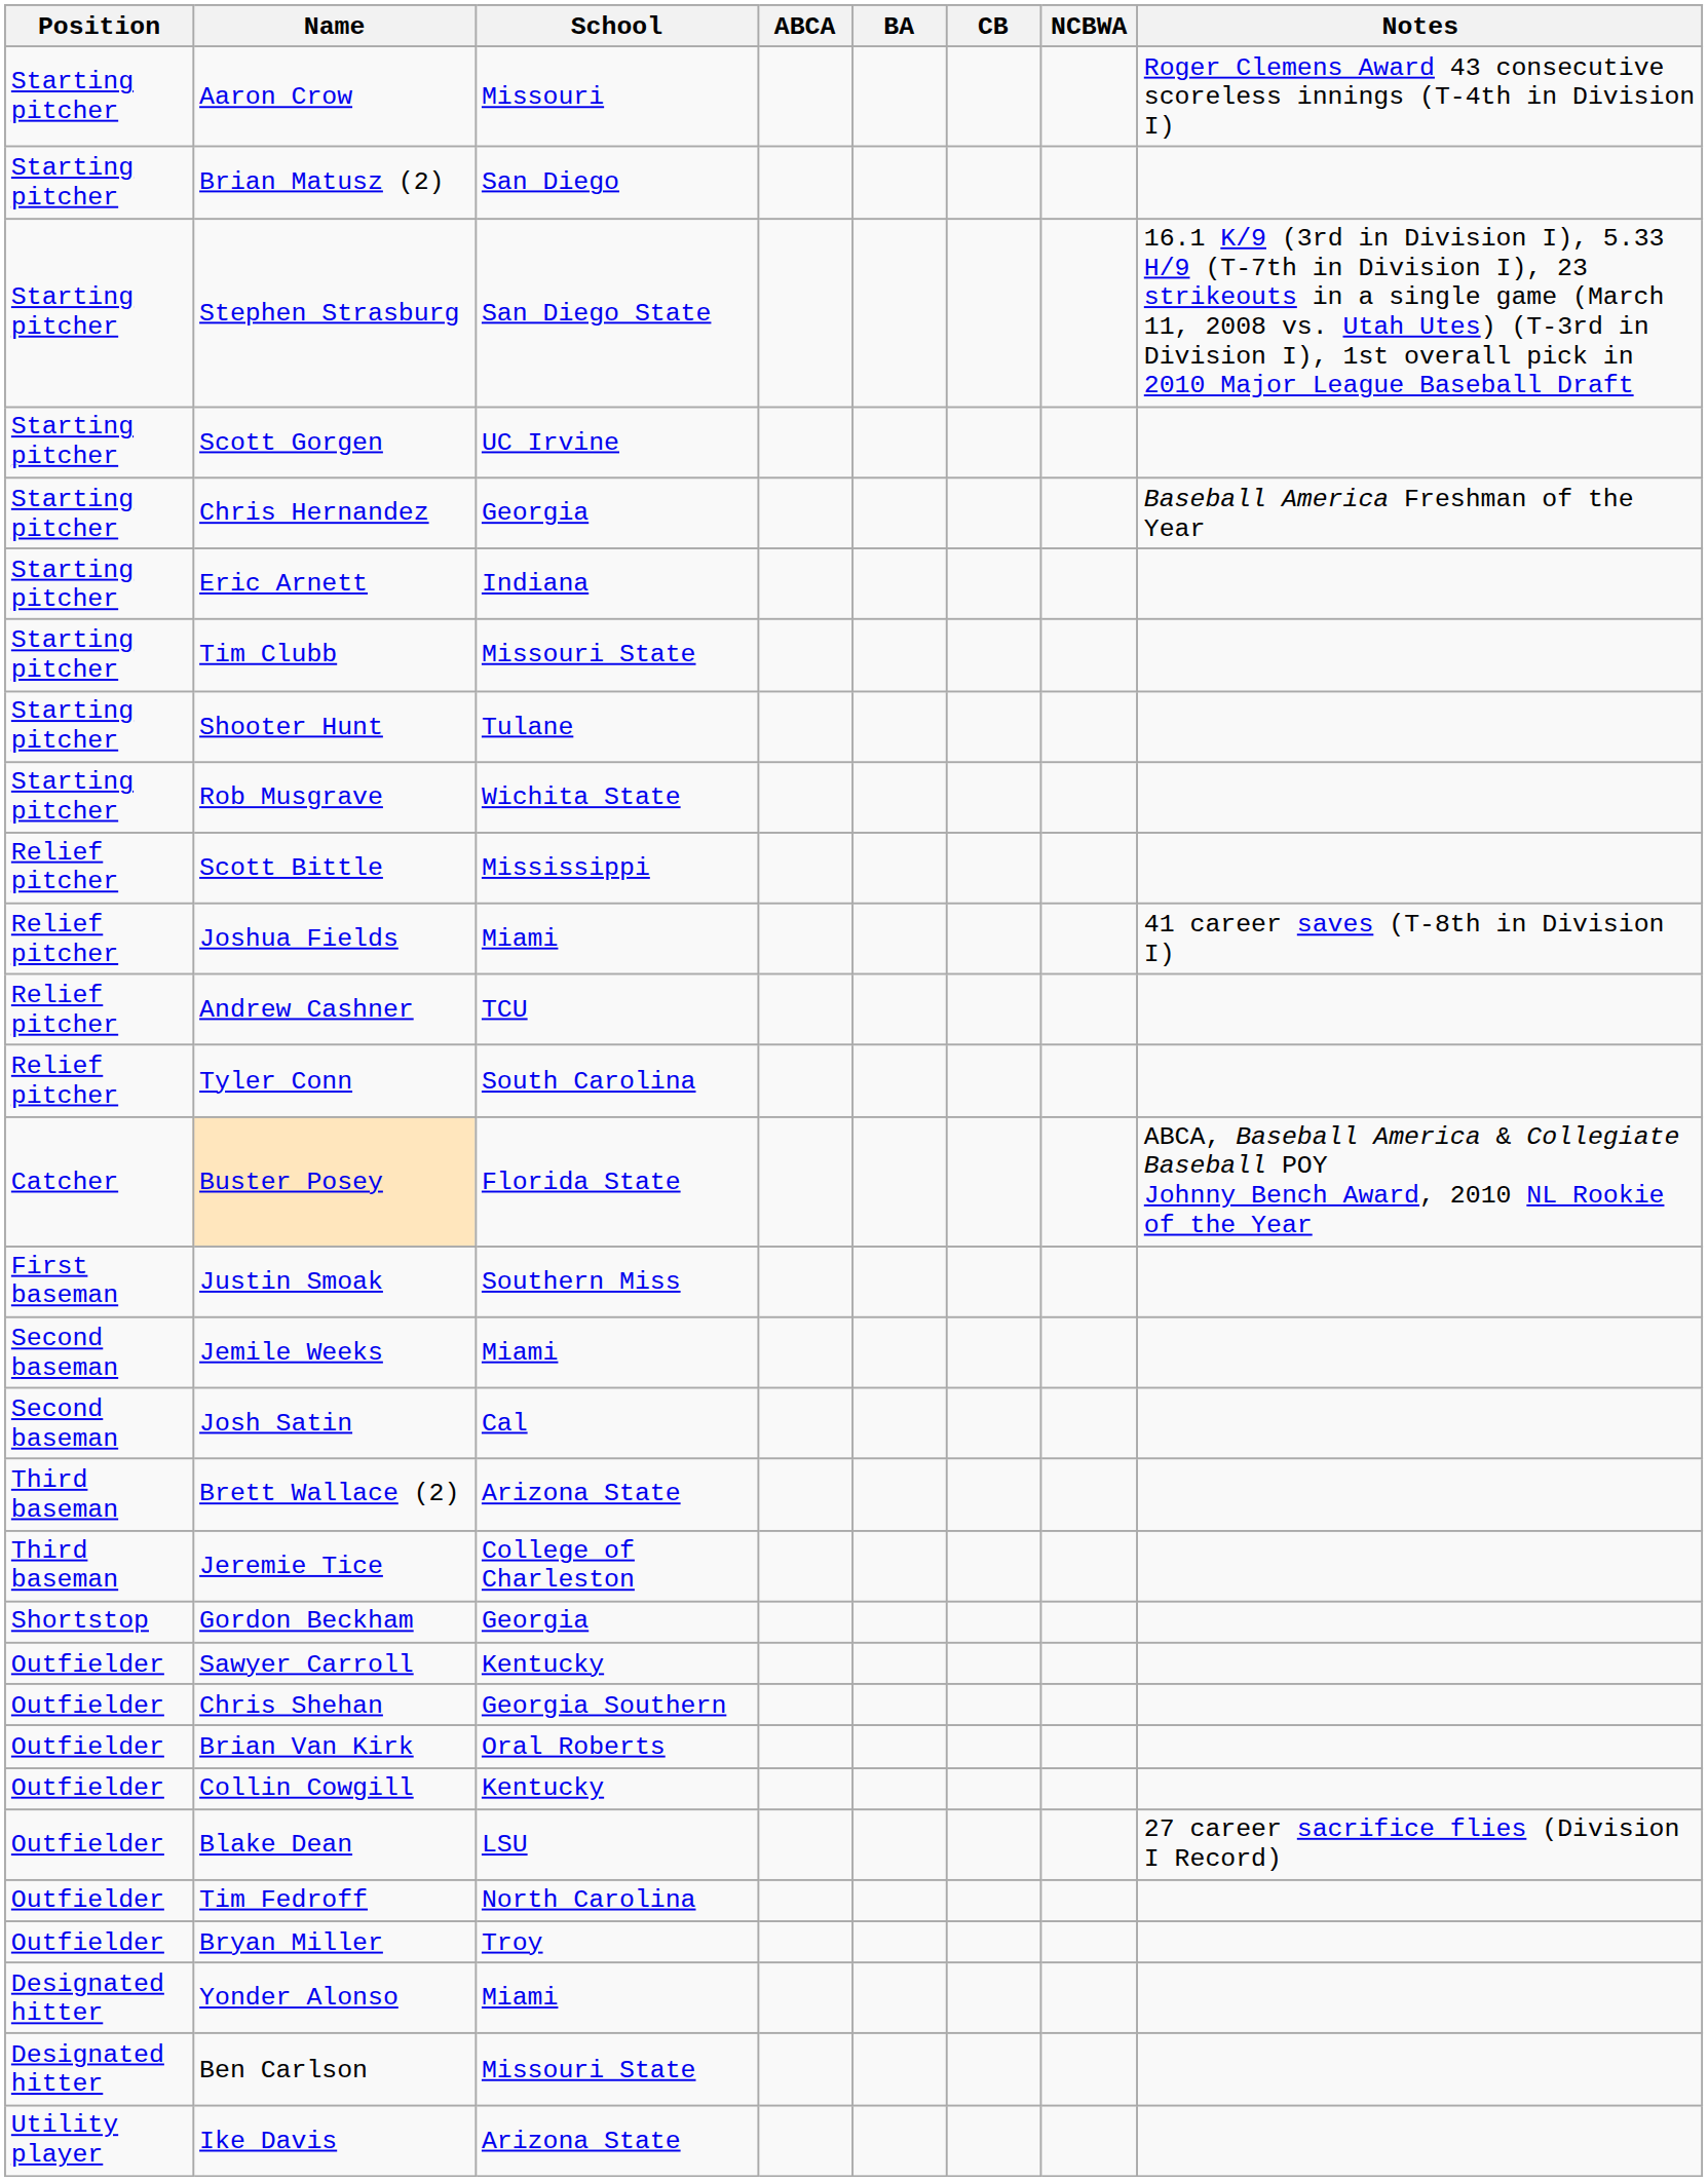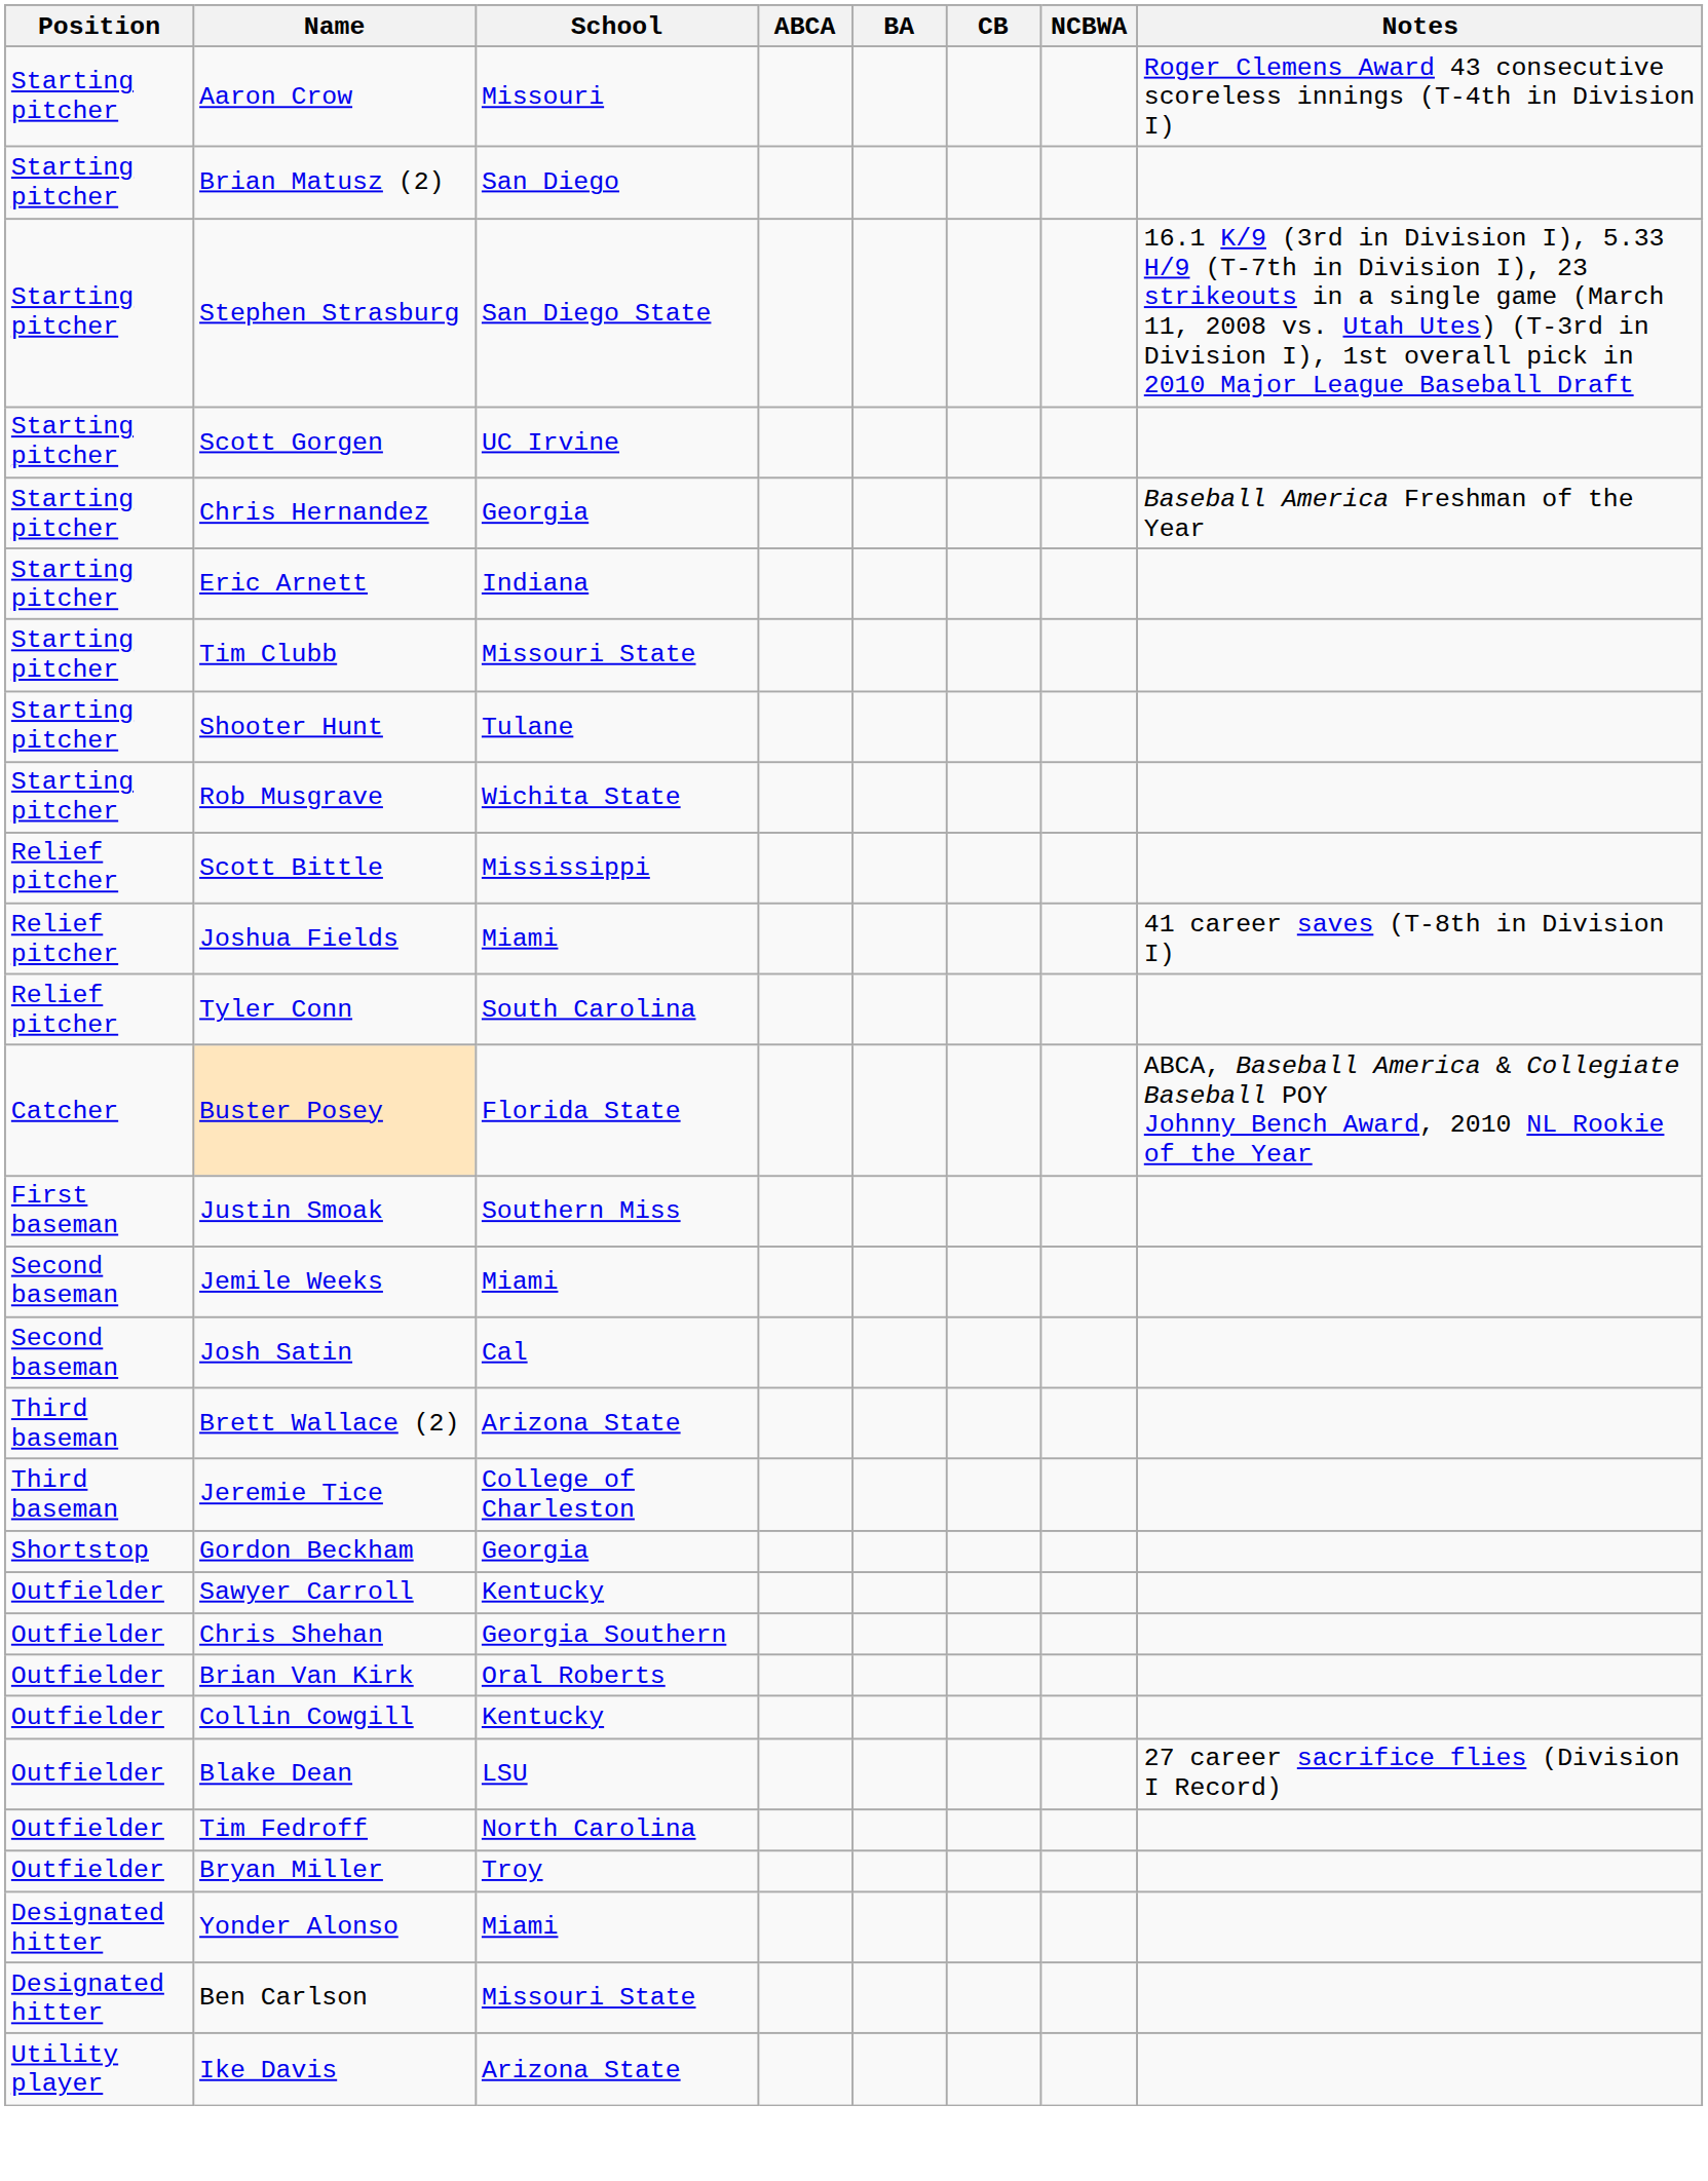 <table class="wikitable sortable" style="width:98%;">
 <tr>
 <th width=10%>Position</th>
 <th width=15%>Name</th>
 <th width=15%>School</th>
 <th width=5%>ABCA</th>
 <th width=5%>BA</th>
 <th width=5%>CB</th>
 <th width=5%>NCBWA</th>
 <th width=30% class="unsortable">Notes</th>
 </tr>
 <tr>
 <td><a href='#'>Starting pitcher</a></td>
 <td><a href='#'>Aaron Crow</a></td>
 <td><a href='#'>Missouri</a></td>
 <td></td>
 <td></td>
 <td></td>
 <td></td>
 <td><a href='#'>Roger Clemens Award</a> 43 consecutive scoreless innings (T-4th in Division I)</td>
 </tr>
 <tr>
 <td><a href='#'>Starting pitcher</a></td>
 <td><a href='#'>Brian Matusz</a> (2)</td>
 <td><a href='#'>San Diego</a></td>
 <td></td>
 <td></td>
 <td></td>
 <td></td>
 <td></td>
 </tr>
 <tr>
 <td><a href='#'>Starting pitcher</a></td>
 <td><a href='#'>Stephen Strasburg</a></td>
 <td><a href='#'>San Diego State</a></td>
 <td></td>
 <td></td>
 <td></td>
 <td></td>
 <td>16.1 <a href='#'>K/9</a> (3rd in Division I), 5.33 <a href='#'>H/9</a> (T-7th in Division I), 23 <a href='#'>strikeouts</a> in a single game (March 11, 2008 vs. <a href='#'>Utah Utes</a>) (T-3rd in Division I), 1st overall pick in <a href='#'>2010 Major League Baseball Draft</a></td>
 </tr>
 <tr>
 <td><a href='#'>Starting pitcher</a></td>
 <td><a href='#'>Scott Gorgen</a></td>
 <td><a href='#'>UC Irvine</a></td>
 <td></td>
 <td></td>
 <td></td>
 <td></td>
 <td></td>
 </tr>
 <tr>
 <td><a href='#'>Starting pitcher</a></td>
 <td><a href='#'>Chris Hernandez</a></td>
 <td><a href='#'>Georgia</a></td>
 <td></td>
 <td></td>
 <td></td>
 <td></td>
 <td><em>Baseball America</em> Freshman of the Year</td>
 </tr>
 <tr>
 <td><a href='#'>Starting pitcher</a></td>
 <td><a href='#'>Eric Arnett</a></td>
 <td><a href='#'>Indiana</a></td>
 <td></td>
 <td></td>
 <td></td>
 <td></td>
 <td></td>
 </tr>
 <tr>
 <td><a href='#'>Starting pitcher</a></td>
 <td><a href='#'>Tim Clubb</a></td>
 <td><a href='#'>Missouri State</a></td>
 <td></td>
 <td></td>
 <td></td>
 <td></td>
 <td></td>
 </tr>
 <tr>
 <td><a href='#'>Starting pitcher</a></td>
 <td><a href='#'>Shooter Hunt</a></td>
 <td><a href='#'>Tulane</a></td>
 <td></td>
 <td></td>
 <td></td>
 <td></td>
 <td></td>
 </tr>
 <tr>
 <td><a href='#'>Starting pitcher</a></td>
 <td><a href='#'>Rob Musgrave</a></td>
 <td><a href='#'>Wichita State</a></td>
 <td></td>
 <td></td>
 <td></td>
 <td></td>
 <td></td>
 </tr>
 <tr>
 <td><a href='#'>Relief pitcher</a></td>
 <td><a href='#'>Scott Bittle</a></td>
 <td><a href='#'>Mississippi</a></td>
 <td></td>
 <td></td>
 <td></td>
 <td></td>
 <td></td>
 </tr>
 <tr>
 <td><a href='#'>Relief pitcher</a></td>
 <td><a href='#'>Joshua Fields</a></td>
 <td><a href='#'>Miami</a></td>
 <td></td>
 <td></td>
 <td></td>
 <td></td>
 <td>41 career <a href='#'>saves</a> (T-8th in Division I)</td>
-</tr>
-<tr>
-<td><a href='#'>Relief pitcher</a></td>
-<td><a href='#'>Andrew Cashner</a></td>
-<td><a href='#'>TCU</a></td>
-<td></td>
-<td></td>
-<td></td>
-<td></td>
-<td></td>
 </tr>
 <tr>
 <td><a href='#'>Relief pitcher</a></td>
 <td><a href='#'>Tyler Conn</a></td>
 <td><a href='#'>South Carolina</a></td>
 <td></td>
 <td></td>
 <td></td>
 <td></td>
 <td></td>
 </tr>
 <tr>
 <td><a href='#'>Catcher</a></td>
 <td style="background-color:#FFE6BD"><a href='#'>Buster Posey</a></td>
 <td><a href='#'>Florida State</a></td>
 <td></td>
 <td></td>
 <td></td>
 <td></td>
 <td>ABCA, <em>Baseball America</em> & <em>Collegiate Baseball</em> POY<br><a href='#'>Johnny Bench Award</a>, 2010 <a href='#'>NL Rookie of the Year</a></td>
 </tr>
 <tr>
 <td><a href='#'>First baseman</a></td>
 <td><a href='#'>Justin Smoak</a></td>
 <td><a href='#'>Southern Miss</a></td>
 <td></td>
 <td></td>
 <td></td>
 <td></td>
 <td></td>
 </tr>
 <tr>
 <td><a href='#'>Second baseman</a></td>
 <td><a href='#'>Jemile Weeks</a></td>
 <td><a href='#'>Miami</a></td>
 <td></td>
 <td></td>
 <td></td>
 <td></td>
 <td></td>
 </tr>
 <tr>
 <td><a href='#'>Second baseman</a></td>
 <td><a href='#'>Josh Satin</a></td>
 <td><a href='#'>Cal</a></td>
 <td></td>
 <td></td>
 <td></td>
 <td></td>
 <td></td>
 </tr>
 <tr>
 <td><a href='#'>Third baseman</a></td>
 <td><a href='#'>Brett Wallace</a> (2)</td>
 <td><a href='#'>Arizona State</a></td>
 <td></td>
 <td></td>
 <td></td>
 <td></td>
 <td></td>
 </tr>
 <tr>
 <td><a href='#'>Third baseman</a></td>
 <td><a href='#'>Jeremie Tice</a></td>
 <td><a href='#'>College of Charleston</a></td>
 <td></td>
 <td></td>
 <td></td>
 <td></td>
 <td></td>
 </tr>
 <tr>
 <td><a href='#'>Shortstop</a></td>
 <td><a href='#'>Gordon Beckham</a></td>
 <td><a href='#'>Georgia</a></td>
 <td></td>
 <td></td>
 <td></td>
 <td></td>
 <td></td>
 </tr>
 <tr>
 <td><a href='#'>Outfielder</a></td>
 <td><a href='#'>Sawyer Carroll</a></td>
 <td><a href='#'>Kentucky</a></td>
 <td></td>
 <td></td>
 <td></td>
 <td></td>
 <td></td>
 </tr>
 <tr>
 <td><a href='#'>Outfielder</a></td>
 <td><a href='#'>Chris Shehan</a></td>
 <td><a href='#'>Georgia Southern</a></td>
 <td></td>
 <td></td>
 <td></td>
 <td></td>
 <td></td>
 </tr>
 <tr>
 <td><a href='#'>Outfielder</a></td>
 <td><a href='#'>Brian Van Kirk</a></td>
 <td><a href='#'>Oral Roberts</a></td>
 <td></td>
 <td></td>
 <td></td>
 <td></td>
 <td></td>
 </tr>
 <tr>
 <td><a href='#'>Outfielder</a></td>
 <td><a href='#'>Collin Cowgill</a></td>
 <td><a href='#'>Kentucky</a></td>
 <td></td>
 <td></td>
 <td></td>
 <td></td>
 <td></td>
 </tr>
 <tr>
 <td><a href='#'>Outfielder</a></td>
 <td><a href='#'>Blake Dean</a></td>
 <td><a href='#'>LSU</a></td>
 <td></td>
 <td></td>
 <td></td>
 <td></td>
 <td>27 career <a href='#'>sacrifice flies</a> (Division I Record)</td>
 </tr>
 <tr>
 <td><a href='#'>Outfielder</a></td>
 <td><a href='#'>Tim Fedroff</a></td>
 <td><a href='#'>North Carolina</a></td>
 <td></td>
 <td></td>
 <td></td>
 <td></td>
 <td></td>
 </tr>
 <tr>
 <td><a href='#'>Outfielder</a></td>
 <td><a href='#'>Bryan Miller</a></td>
 <td><a href='#'>Troy</a></td>
 <td></td>
 <td></td>
 <td></td>
 <td></td>
 <td></td>
 </tr>
 <tr>
 <td><a href='#'>Designated hitter</a></td>
 <td><a href='#'>Yonder Alonso</a></td>
 <td><a href='#'>Miami</a></td>
 <td></td>
 <td></td>
 <td></td>
 <td></td>
 <td></td>
 </tr>
 <tr>
 <td><a href='#'>Designated hitter</a></td>
 <td>Ben Carlson</td>
 <td><a href='#'>Missouri State</a></td>
 <td></td>
 <td></td>
 <td></td>
 <td></td>
 <td></td>
 </tr>
 <tr>
 <td><a href='#'>Utility player</a></td>
 <td><a href='#'>Ike Davis</a></td>
 <td><a href='#'>Arizona State</a></td>
 <td></td>
 <td></td>
 <td></td>
 <td></td>
 <td></td>
 </tr>
 </table>
